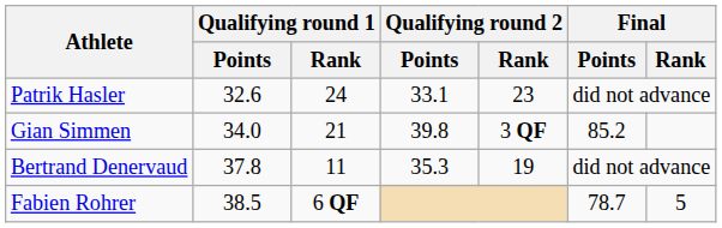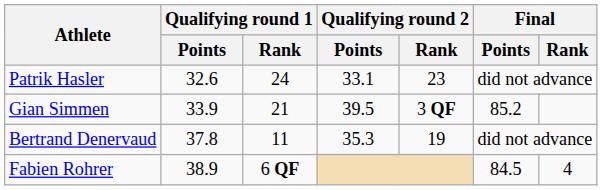 <table class="wikitable" style="font-size:90%">
 <tr>
 <th rowspan="2">Athlete</th>
 <th colspan="2">Qualifying round 1</th>
 <th colspan="2">Qualifying round 2</th>
 <th colspan="2">Final</th>
 </tr>
 <tr>
 <th>Points</th>
 <th>Rank</th>
 <th>Points</th>
 <th>Rank</th>
 <th>Points</th>
 <th>Rank</th>
 </tr>
 <tr>
 <td><a href='#'>Patrik Hasler</a></td>
 <td align="center">32.6</td>
 <td align="center">24</td>
 <td align="center">33.1</td>
 <td align="center">23</td>
 <td colspan="2">did not advance</td>
 </tr>
 <tr>
 <td><a href='#'>Gian Simmen</a></td>
-<td align="center">34.0</td>
+<td align="center">33.9</td>
 <td align="center">21</td>
-<td align="center">39.8</td>
+<td align="center">39.5</td>
 <td align="center">3 <strong>QF</strong></td>
 <td align="center">85.2</td>
 <td align="center"></td>
 </tr>
 <tr>
 <td><a href='#'>Bertrand Denervaud</a></td>
 <td align="center">37.8</td>
 <td align="center">11</td>
 <td align="center">35.3</td>
 <td align="center">19</td>
 <td colspan="2">did not advance</td>
 </tr>
 <tr>
 <td><a href='#'>Fabien Rohrer</a></td>
-<td align="center">38.5</td>
+<td align="center">38.9</td>
 <td align="center">6 <strong>QF</strong></td>
 <td colspan="2" bgcolor="wheat"></td>
-<td align="center">78.7</td>
-<td align="center">5</td>
+<td align="center">84.5</td>
+<td align="center">4</td>
 </tr>
 </table>
